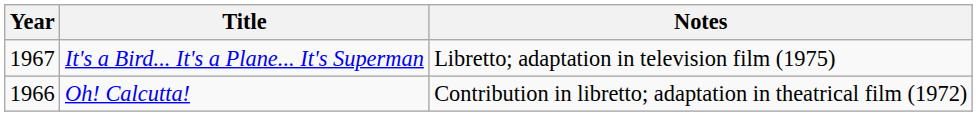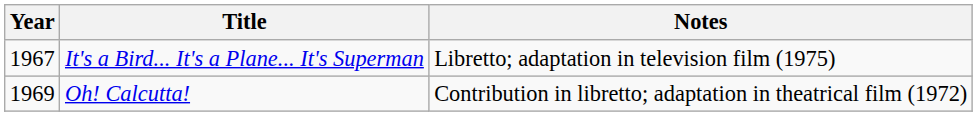 <table class="wikitable">
 <tr>
 <th>Year</th>
 <th>Title</th>
 <th>Notes</th>
 </tr>
 <tr>
 <td>1967</td>
 <td><em><a href='#'>It's a Bird... It's a Plane... It's Superman</a></em></td>
 <td>Libretto; adaptation in television film (1975)</td>
 </tr>
 <tr>
-<td>1966</td>
+<td>1969</td>
 <td><em><a href='#'>Oh! Calcutta!</a></em></td>
 <td>Contribution in libretto; adaptation in theatrical film (1972)</td>
 </tr>
 </table>
